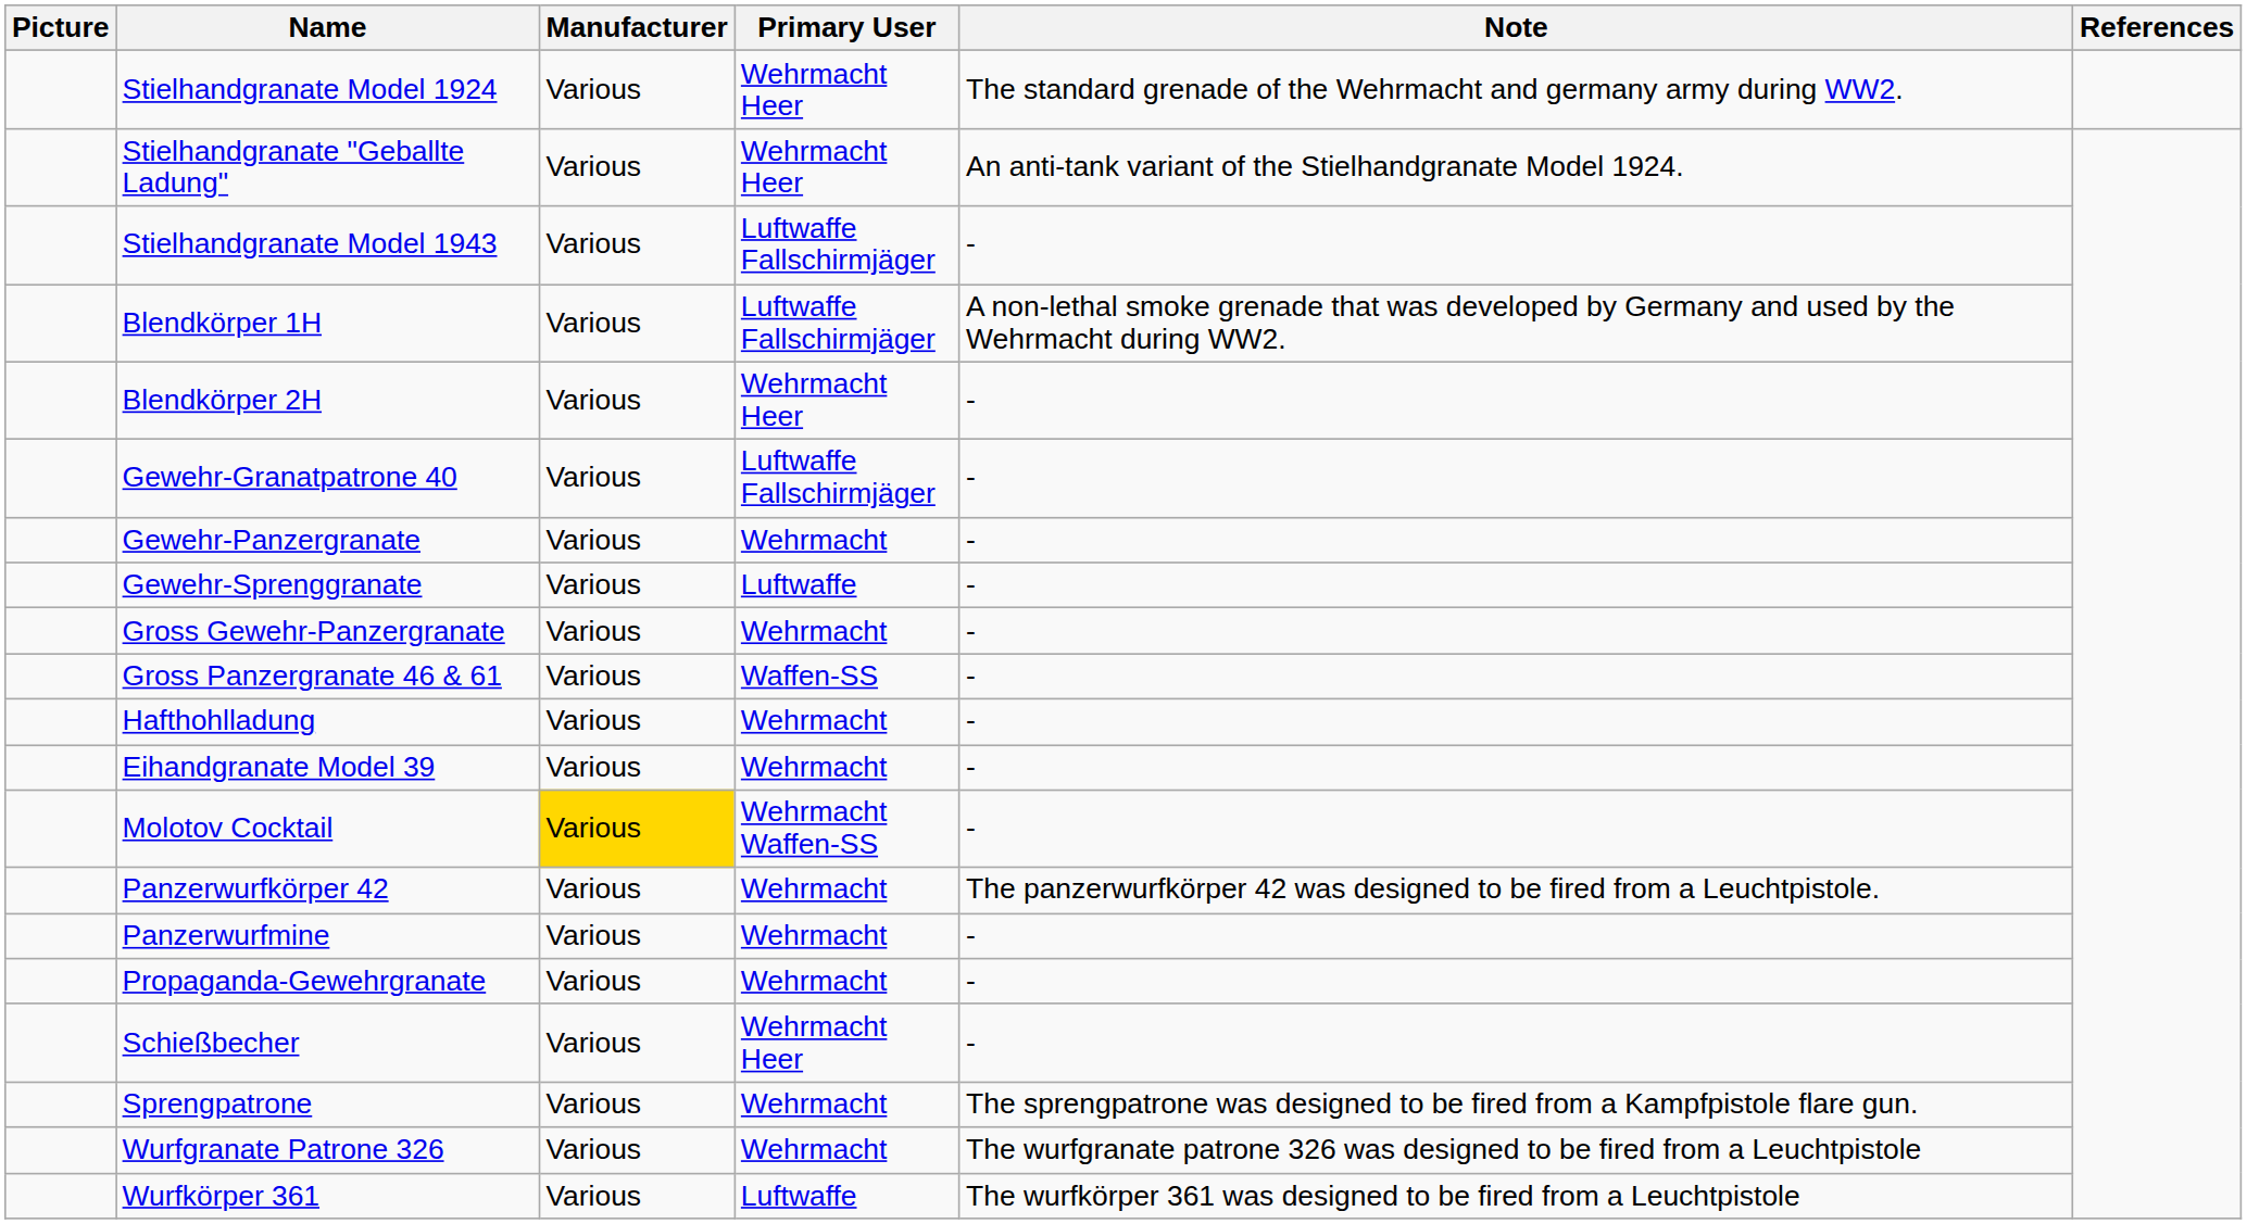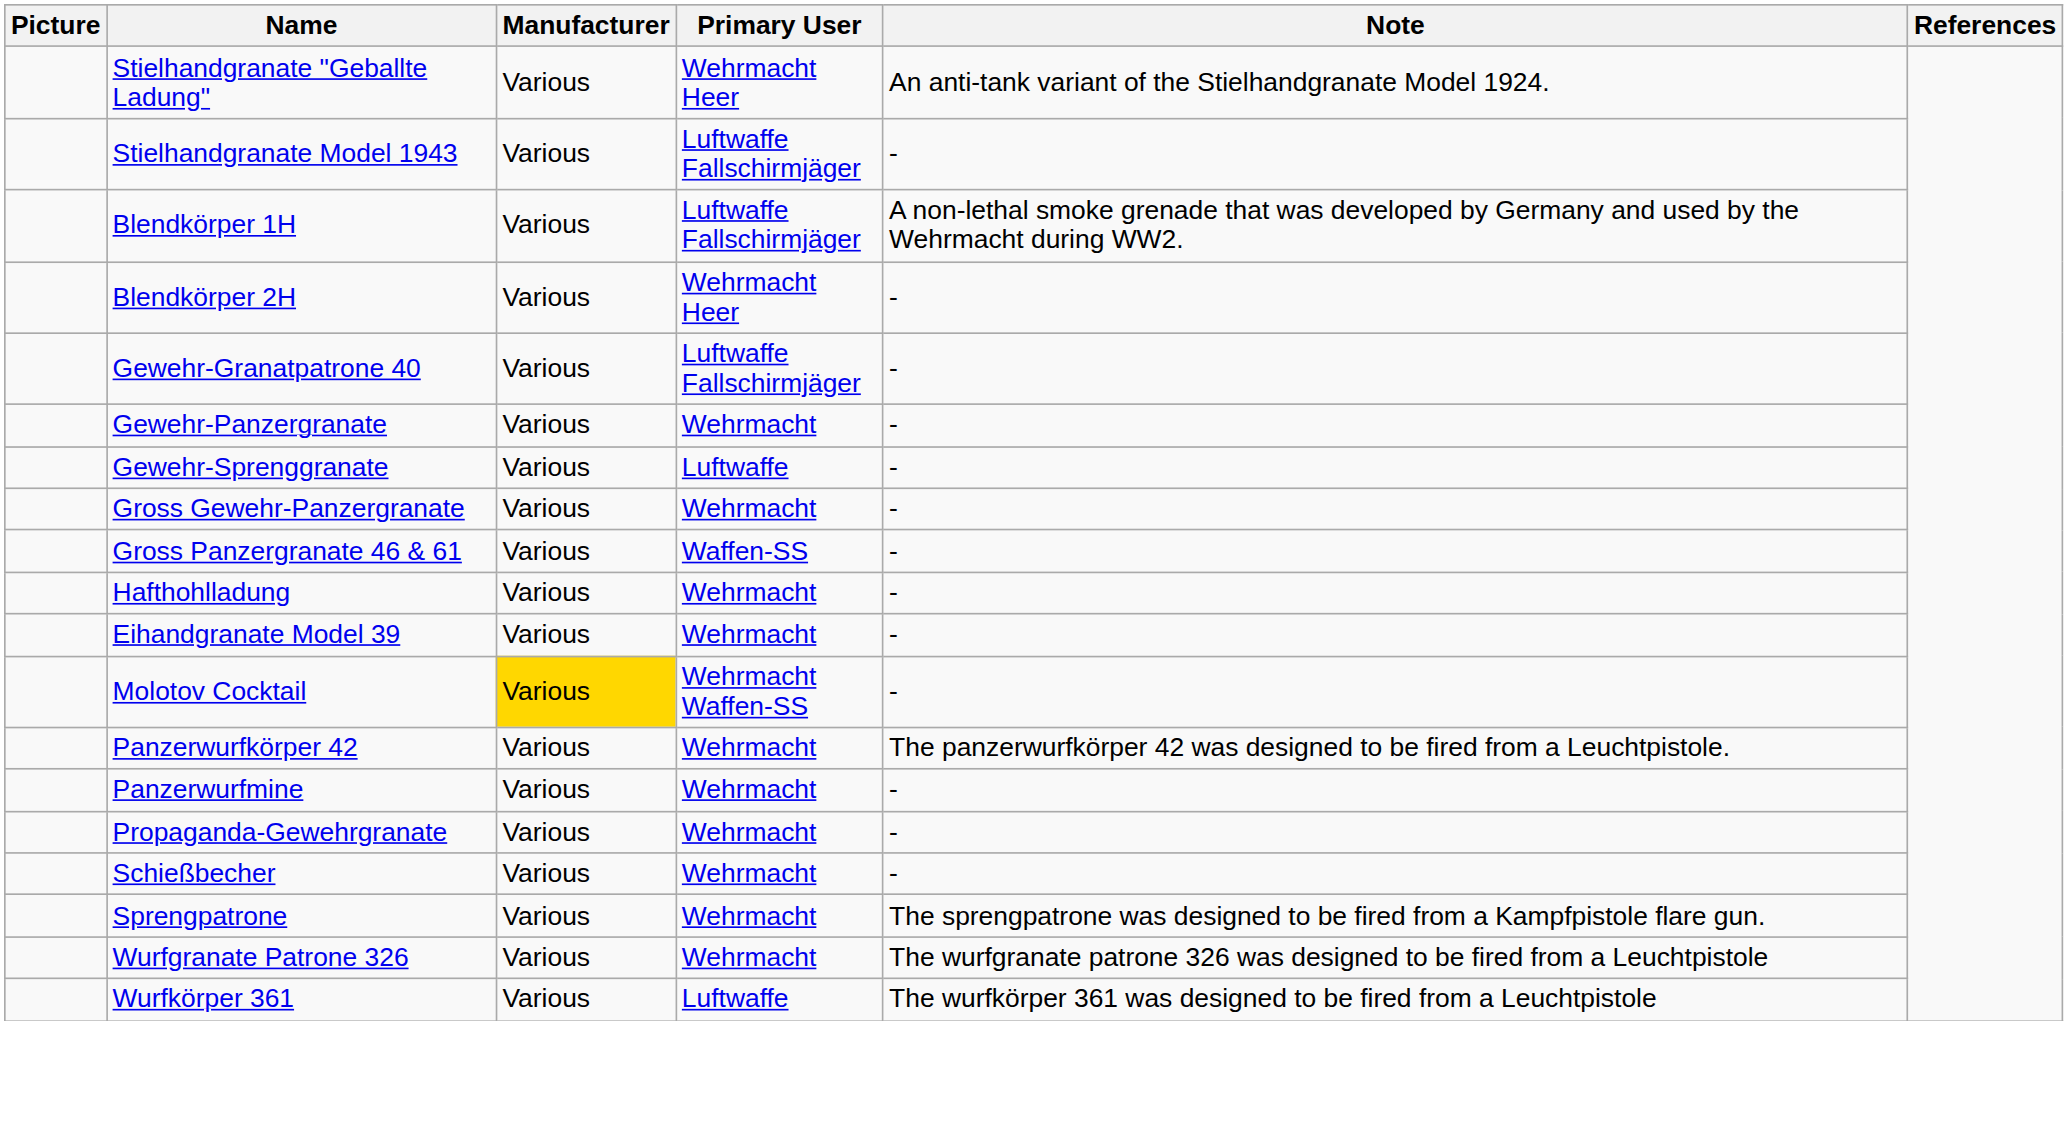 <table class="wikitable sortable">
 <tr>
 <th>Picture</th>
 <th>Name</th>
 <th>Manufacturer</th>
 <th>Primary User</th>
 <th>Note</th>
 <th>References</th>
-</tr>
-<tr>
-<td></td>
-<td><a href='#'>Stielhandgranate Model 1924</a></td>
-<td>Various</td>
-<td><a href='#'>Wehrmacht</a> <a href='#'>Heer</a></td>
-<td>The standard grenade of the Wehrmacht and germany army during <a href='#'>WW2</a>.</td>
-<td></td>
 </tr>
 <tr>
 <td></td>
 <td><a href='#'>Stielhandgranate "Geballte Ladung"</a></td>
 <td>Various</td>
 <td><a href='#'>Wehrmacht</a> <a href='#'>Heer</a></td>
 <td>An anti-tank variant of the Stielhandgranate Model 1924.</td>
 </tr>
 <tr>
 <td></td>
 <td><a href='#'>Stielhandgranate Model 1943</a></td>
 <td>Various</td>
 <td><a href='#'>Luftwaffe</a> <br> <a href='#'>Fallschirmjäger</a></td>
 <td>-</td>
 </tr>
 <tr>
 <td></td>
 <td><a href='#'>Blendkörper 1H</a></td>
 <td>Various</td>
 <td><a href='#'>Luftwaffe</a> <br> <a href='#'>Fallschirmjäger</a></td>
 <td>A non-lethal smoke grenade that was developed by Germany and used by the Wehrmacht during WW2.</td>
 </tr>
 <tr>
 <td></td>
 <td><a href='#'>Blendkörper 2H</a></td>
 <td>Various</td>
 <td><a href='#'>Wehrmacht</a> <a href='#'>Heer</a></td>
 <td>-</td>
 </tr>
 <tr>
 <td></td>
 <td><a href='#'>Gewehr-Granatpatrone 40</a></td>
 <td>Various</td>
 <td><a href='#'>Luftwaffe</a> <br> <a href='#'>Fallschirmjäger</a></td>
 <td>-</td>
 </tr>
 <tr>
 <td></td>
 <td><a href='#'>Gewehr-Panzergranate</a></td>
 <td>Various</td>
 <td><a href='#'>Wehrmacht</a></td>
 <td>-</td>
 </tr>
 <tr>
 <td></td>
 <td><a href='#'>Gewehr-Sprenggranate</a></td>
 <td>Various</td>
 <td><a href='#'>Luftwaffe</a></td>
 <td>-</td>
 </tr>
 <tr>
 <td></td>
 <td><a href='#'>Gross Gewehr-Panzergranate</a></td>
 <td>Various</td>
 <td><a href='#'>Wehrmacht</a></td>
 <td>-</td>
 </tr>
 <tr>
 <td></td>
 <td><a href='#'>Gross Panzergranate 46 & 61</a></td>
 <td>Various</td>
 <td><a href='#'>Waffen-SS</a></td>
 <td>-</td>
 </tr>
 <tr>
 <td></td>
 <td><a href='#'>Hafthohlladung</a></td>
 <td>Various</td>
 <td><a href='#'>Wehrmacht</a></td>
 <td>-</td>
 </tr>
 <tr>
 <td></td>
 <td><a href='#'>Eihandgranate Model 39</a></td>
 <td>Various</td>
 <td><a href='#'>Wehrmacht</a></td>
 <td>-</td>
 </tr>
 <tr>
 <td></td>
 <td><a href='#'>Molotov Cocktail</a></td>
 <td style="background: gold;">Various</td>
 <td><a href='#'>Wehrmacht</a> <br> <a href='#'>Waffen-SS</a></td>
 <td>-</td>
 </tr>
 <tr>
 <td></td>
 <td><a href='#'>Panzerwurfkörper 42</a></td>
 <td>Various</td>
 <td><a href='#'>Wehrmacht</a></td>
 <td>The panzerwurfkörper 42 was designed to be fired from a Leuchtpistole.</td>
 </tr>
 <tr>
 <td></td>
 <td><a href='#'>Panzerwurfmine</a></td>
 <td>Various</td>
 <td><a href='#'>Wehrmacht</a></td>
 <td>-</td>
 </tr>
 <tr>
 <td></td>
 <td><a href='#'>Propaganda-Gewehrgranate</a></td>
 <td>Various</td>
 <td><a href='#'>Wehrmacht</a></td>
 <td>-</td>
 </tr>
 <tr>
 <td></td>
 <td><a href='#'>Schießbecher</a></td>
 <td>Various</td>
-<td><a href='#'>Wehrmacht</a> <a href='#'>Heer</a></td>
+<td><a href='#'>Wehrmacht</a></td>
 <td>-</td>
 </tr>
 <tr>
 <td></td>
 <td><a href='#'>Sprengpatrone</a></td>
 <td>Various</td>
 <td><a href='#'>Wehrmacht</a></td>
 <td>The sprengpatrone was designed to be fired from a Kampfpistole flare gun.</td>
 </tr>
 <tr>
 <td></td>
 <td><a href='#'>Wurfgranate Patrone 326</a></td>
 <td>Various</td>
 <td><a href='#'>Wehrmacht</a></td>
 <td>The wurfgranate patrone 326 was designed to be fired from a Leuchtpistole</td>
 </tr>
 <tr>
 <td></td>
 <td><a href='#'>Wurfkörper 361</a></td>
 <td>Various</td>
 <td><a href='#'>Luftwaffe</a></td>
 <td>The wurfkörper 361 was designed to be fired from a Leuchtpistole</td>
 </tr>
 </table>
